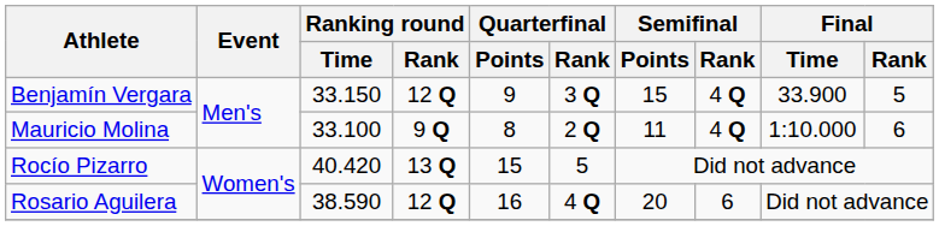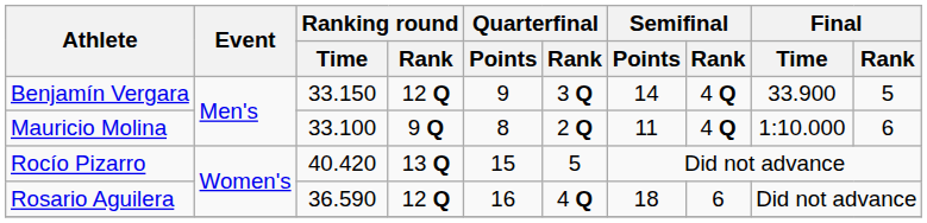 <table class=wikitable style=font-size:90%;text-align:center>
 <tr>
 <th rowspan=2>Athlete</th>
 <th rowspan=2>Event</th>
 <th colspan=2>Ranking round</th>
 <th colspan=2>Quarterfinal</th>
 <th colspan=2>Semifinal</th>
 <th colspan=2>Final</th>
 </tr>
 <tr>
 <th>Time</th>
 <th>Rank</th>
 <th>Points</th>
 <th>Rank</th>
 <th>Points</th>
 <th>Rank</th>
 <th>Time</th>
 <th>Rank</th>
 </tr>
 <tr>
 <td align=left><a href='#'>Benjamín Vergara</a></td>
 <td align=left rowspan="2"><a href='#'>Men's</a></td>
 <td>33.150</td>
 <td>12 <strong>Q</strong></td>
 <td>9</td>
 <td>3 <strong>Q</strong></td>
-<td>15</td>
+<td>14</td>
 <td>4 <strong>Q</strong></td>
 <td>33.900</td>
 <td>5</td>
 </tr>
 <tr>
 <td align=left><a href='#'>Mauricio Molina</a></td>
 <td>33.100</td>
 <td>9 <strong>Q</strong></td>
 <td>8</td>
 <td>2 <strong>Q</strong></td>
 <td>11</td>
 <td>4 <strong>Q</strong></td>
 <td>1:10.000</td>
 <td>6</td>
 </tr>
 <tr>
 <td align=left><a href='#'>Rocío Pizarro</a></td>
 <td align=left rowspan="2"><a href='#'>Women's</a></td>
 <td>40.420</td>
 <td>13 <strong>Q</strong></td>
 <td>15</td>
 <td>5</td>
 <td colspan="4">Did not advance</td>
 </tr>
 <tr>
 <td align=left><a href='#'>Rosario Aguilera</a></td>
-<td>38.590</td>
+<td>36.590</td>
 <td>12 <strong>Q</strong></td>
 <td>16</td>
 <td>4 <strong>Q</strong></td>
-<td>20</td>
+<td>18</td>
 <td>6</td>
 <td colspan="2">Did not advance</td>
 </tr>
 <tr>
 </tr>
 </table>
